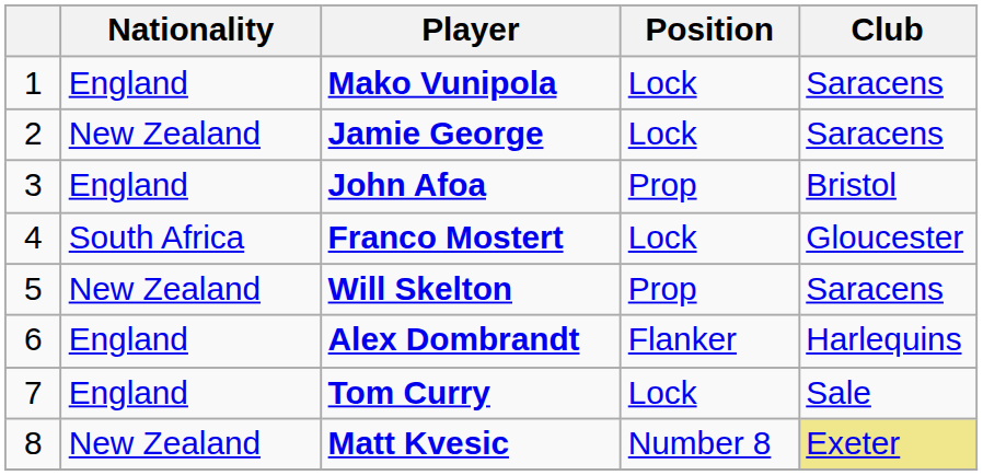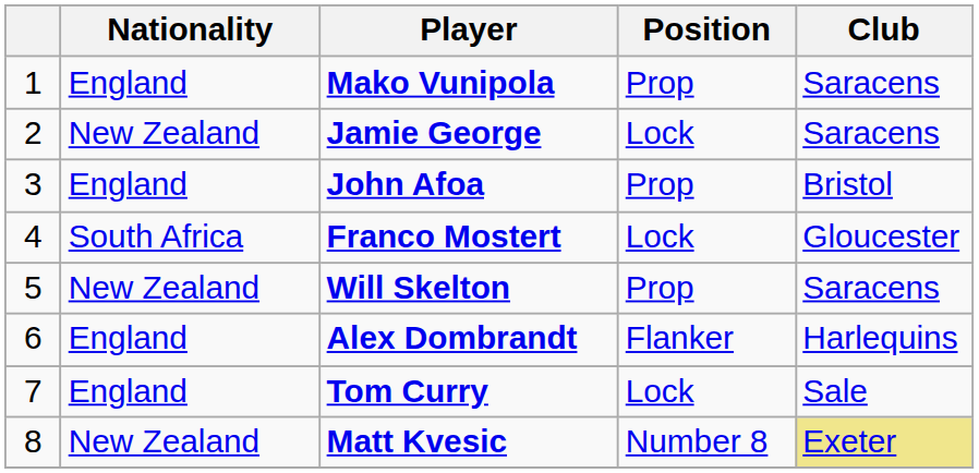 <table class="wikitable">
 <tr>
 <th width=20></th>
 <th width=120>Nationality</th>
 <th width=140>Player</th>
 <th width=80>Position</th>
 <th width=80>Club</th>
 </tr>
 <tr>
 <td align=center>1</td>
 <td> <a href='#'>England</a></td>
 <td><strong><a href='#'>Mako Vunipola</a></strong></td>
-<td><a href='#'>Lock</a></td>
+<td><a href='#'>Prop</a></td>
 <td><a href='#'>Saracens</a></td>
 </tr>
 <tr>
 <td align=center>2</td>
 <td> <a href='#'>New Zealand</a></td>
 <td><strong><a href='#'>Jamie George</a></strong></td>
 <td><a href='#'>Lock</a></td>
 <td><a href='#'>Saracens</a></td>
 </tr>
 <tr>
 <td align=center>3</td>
 <td> <a href='#'>England</a></td>
 <td><strong><a href='#'>John Afoa</a></strong></td>
 <td><a href='#'>Prop</a></td>
 <td><a href='#'>Bristol</a></td>
 </tr>
 <tr>
 <td align=center>4</td>
 <td> <a href='#'>South Africa</a></td>
 <td><strong><a href='#'>Franco Mostert</a></strong></td>
 <td><a href='#'>Lock</a></td>
 <td><a href='#'>Gloucester</a></td>
 </tr>
 <tr>
 <td align=center>5</td>
 <td> <a href='#'>New Zealand</a></td>
 <td><strong><a href='#'>Will Skelton</a></strong></td>
 <td><a href='#'>Prop</a></td>
 <td><a href='#'>Saracens</a></td>
 </tr>
 <tr>
 <td align=center>6</td>
 <td> <a href='#'>England</a></td>
 <td><strong><a href='#'>Alex Dombrandt</a></strong></td>
 <td><a href='#'>Flanker</a></td>
 <td><a href='#'>Harlequins</a></td>
 </tr>
 <tr>
 <td align=center>7</td>
 <td> <a href='#'>England</a></td>
 <td><strong><a href='#'>Tom Curry</a></strong></td>
 <td><a href='#'>Lock</a></td>
 <td><a href='#'>Sale</a></td>
 </tr>
 <tr>
 <td align=center>8</td>
 <td> <a href='#'>New Zealand</a></td>
 <td><strong><a href='#'>Matt Kvesic</a></strong></td>
 <td><a href='#'>Number 8</a></td>
 <td style="background: khaki;"><a href='#'>Exeter</a></td>
 </tr>
 <tr>
 </tr>
 </table>
